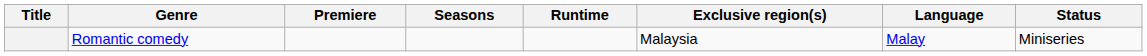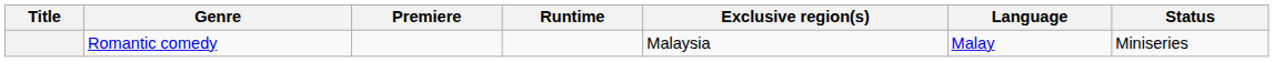 <table class="wikitable plainrowheaders sortable" style="width:99%;">
 <tr>
 <th>Title</th>
 <th>Genre</th>
 <th>Premiere</th>
-<th>Seasons</th>
 <th>Runtime</th>
 <th>Exclusive region(s)</th>
 <th>Language</th>
 <th>Status</th>
 </tr>
 <tr>
 <th scope="row"><em></em></th>
 <td><a href='#'>Romantic comedy</a></td>
 <td></td>
 <td></td>
-<td></td>
 <td>Malaysia</td>
 <td><a href='#'>Malay</a></td>
 <td>Miniseries</td>
 </tr>
 </table>
